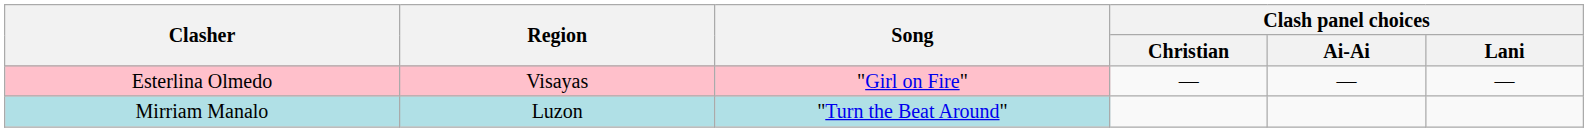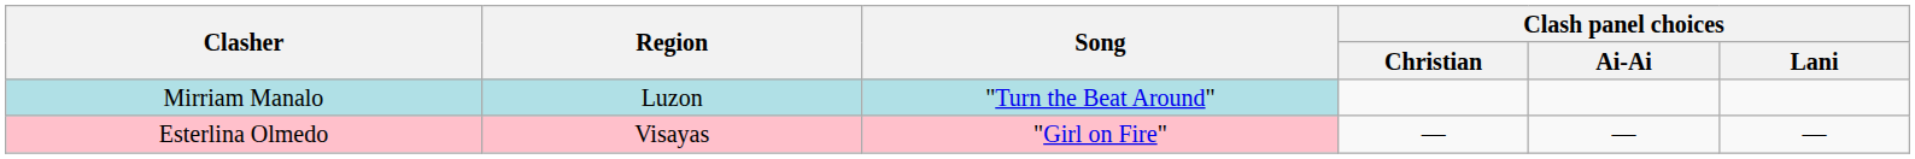 <table class="wikitable" style="text-align:center; line-height:17px; width:100%;">
 <tr>
 <th rowspan="2" width="25%">Clasher</th>
 <th rowspan="2">Region</th>
 <th rowspan="2" width="25%">Song</th>
 <th colspan="3" width="30%">Clash panel choices</th>
 </tr>
 <tr>
 <th width="10%">Christian</th>
 <th width="10%">Ai-Ai</th>
 <th width="10%">Lani</th>
 </tr>
 <tr>
+<td style="background:#b0e0e6;">Mirriam Manalo</td>
+<td style="background:#b0e0e6;">Luzon</td>
+<td style="background:#b0e0e6;">"<a href='#'>Turn the Beat Around</a>"</td>
+<td><strong></strong></td>
+<td><strong></strong></td>
+<td><strong></strong></td>
+</tr>
+<tr>
 <td style="background:pink;">Esterlina Olmedo</td>
 <td style="background:pink;">Visayas</td>
 <td style="background:pink;">"<a href='#'>Girl on Fire</a>"</td>
 <td>—</td>
 <td>—</td>
 <td>—</td>
 </tr>
-<tr>
-<td style="background:#b0e0e6;">Mirriam Manalo</td>
-<td style="background:#b0e0e6;">Luzon</td>
-<td style="background:#b0e0e6;">"<a href='#'>Turn the Beat Around</a>"</td>
-<td><strong></strong></td>
-<td><strong></strong></td>
-<td><strong></strong></td>
-</tr>
 </table>
